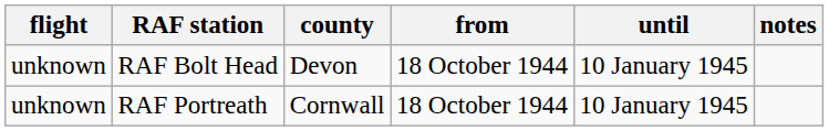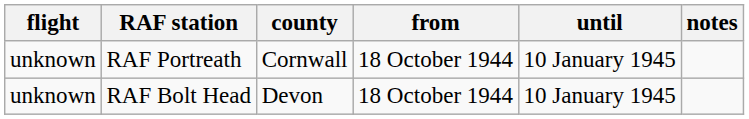 <table class=wikitable>
 <tr>
 <th>flight</th>
 <th>RAF station</th>
 <th>county</th>
 <th>from</th>
 <th>until</th>
 <th>notes</th>
 </tr>
 <tr>
 <td>unknown</td>
+<td>RAF Portreath</td>
+<td>Cornwall</td>
+<td>18 October 1944</td>
+<td>10 January 1945</td>
+<td></td>
+</tr>
+<tr>
+<td>unknown</td>
 <td>RAF Bolt Head</td>
 <td>Devon</td>
 <td>18 October 1944</td>
 <td>10 January 1945</td>
 <td></td>
 </tr>
-<tr>
-<td>unknown</td>
-<td>RAF Portreath</td>
-<td>Cornwall</td>
-<td>18 October 1944</td>
-<td>10 January 1945</td>
-<td></td>
-</tr>
 </table>
